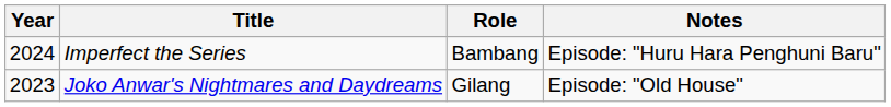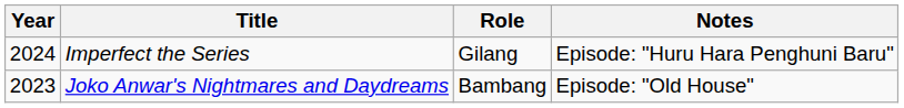 <table class="wikitable sortable">
 <tr>
 <th>Year</th>
 <th>Title</th>
 <th>Role</th>
 <th class="unsortable">Notes</th>
 </tr>
 <tr>
 <td>2024</td>
 <td><em>Imperfect the Series</em></td>
-<td>Bambang</td>
+<td>Gilang</td>
 <td>Episode: "Huru Hara Penghuni Baru"</td>
 </tr>
 <tr>
 <td>2023</td>
 <td><em><a href='#'>Joko Anwar's Nightmares and Daydreams</a></em></td>
-<td>Gilang</td>
+<td>Bambang</td>
 <td>Episode: "Old House"</td>
 </tr>
 </table>
